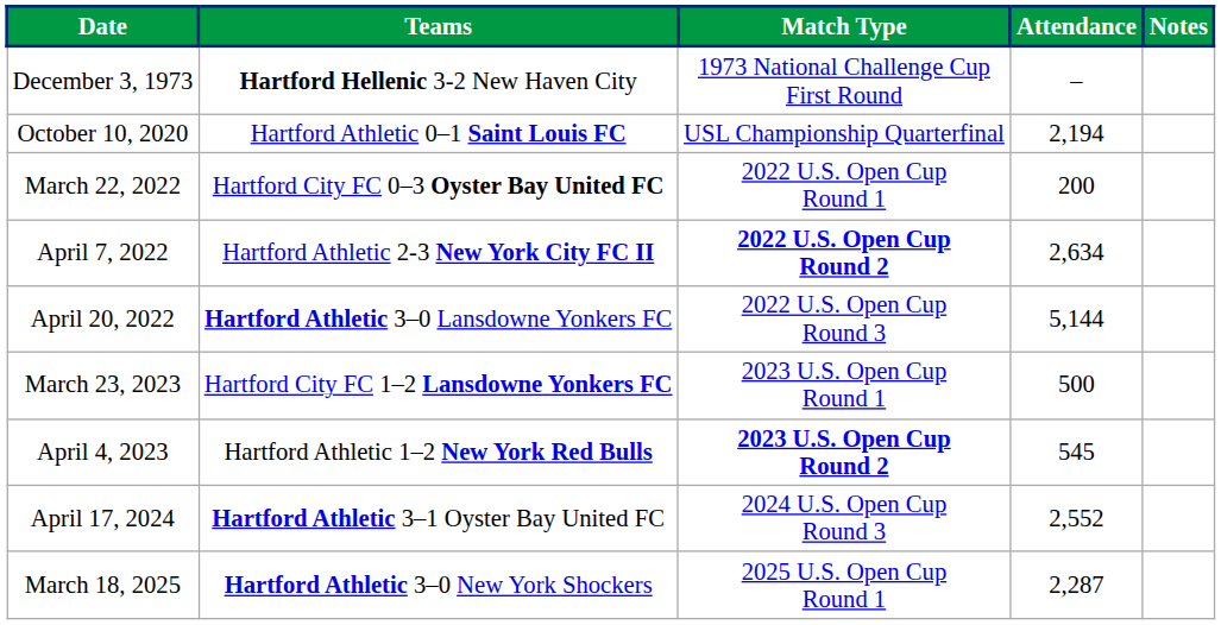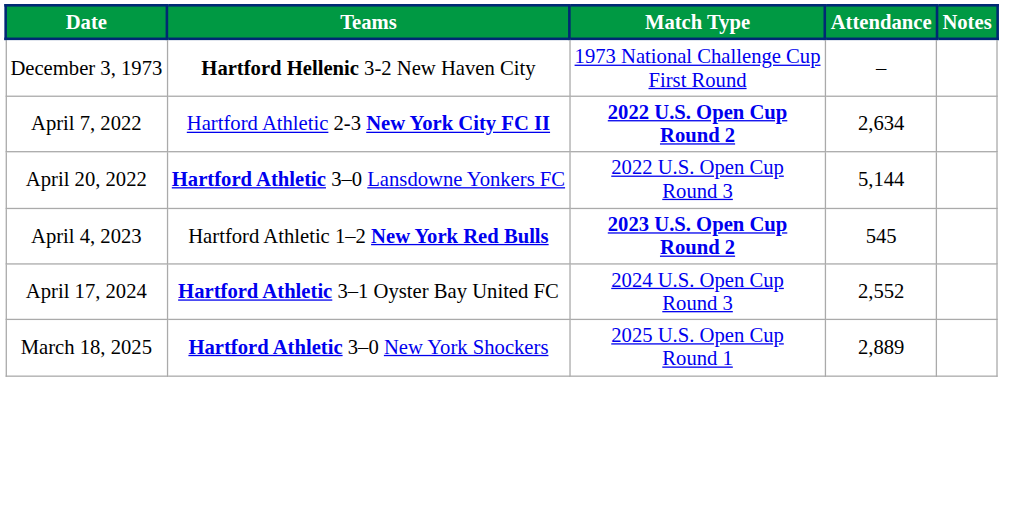 <table class="wikitable" align=center style="margin-left:15px; text-align:center; background:#ffffff;">
 <tr>
 <th style="background:#009943; color:white; border:2px solid #002974; text-align:center;">Date</th>
 <th style="background:#009943; color:white; border:2px solid #002974; text-align:center;">Teams</th>
 <th style="background:#009943; color:white; border:2px solid #002974; text-align:center;">Match Type</th>
 <th style="background:#009943; color:white; border:2px solid #002974; text-align:center;">Attendance</th>
 <th style="background:#009943; color:white; border:2px solid #002974; text-align:center;">Notes</th>
 </tr>
 <tr>
 <td>December 3, 1973</td>
 <td><strong>Hartford Hellenic</strong>  3-2  New Haven City</td>
 <td><a href='#'>1973 National Challenge Cup<br>First Round</a></td>
 <td>–</td>
 <td></td>
 </tr>
 <tr>
-<td>October 10, 2020</td>
-<td><a href='#'>Hartford Athletic</a>  0–1  <strong><a href='#'>Saint Louis FC</a></strong></td>
-<td><a href='#'>USL Championship Quarterfinal</a></td>
-<td>2,194</td>
-<td></td>
-</tr>
-<tr>
-<td>March 22, 2022</td>
-<td><a href='#'>Hartford City FC</a>  0–3  <strong>Oyster Bay United FC</strong></td>
-<td><a href='#'>2022 U.S. Open Cup<br>Round 1</a></td>
-<td>200</td>
-<td></td>
-</tr>
-<tr>
 <td>April 7, 2022</td>
 <td><a href='#'>Hartford Athletic</a>  2-3  <strong><a href='#'>New York City FC II</a></strong></td>
 <td><strong><a href='#'>2022 U.S. Open Cup<br>Round 2</a></strong></td>
 <td>2,634</td>
 <td></td>
 </tr>
 <tr>
 <td>April 20, 2022</td>
 <td><strong><a href='#'>Hartford Athletic</a></strong>  3–0  <a href='#'>Lansdowne Yonkers FC</a></td>
 <td><a href='#'>2022 U.S. Open Cup<br>Round 3</a></td>
 <td>5,144</td>
-<td></td>
-</tr>
-<tr>
-<td>March 23, 2023</td>
-<td><a href='#'>Hartford City FC</a>  1–2  <strong><a href='#'>Lansdowne Yonkers FC</a></strong></td>
-<td><a href='#'>2023 U.S. Open Cup<br>Round 1</a></td>
-<td>500</td>
 <td></td>
 </tr>
 <tr>
 <td>April 4, 2023</td>
 <td>Hartford Athletic  1–2  <strong><a href='#'>New York Red Bulls</a></strong></td>
 <td><strong><a href='#'>2023 U.S. Open Cup<br>Round 2</a></strong></td>
 <td>545</td>
 <td></td>
 </tr>
 <tr>
 <td>April 17, 2024</td>
 <td><strong><a href='#'>Hartford Athletic</a></strong>  3–1  Oyster Bay United FC</td>
 <td><a href='#'>2024 U.S. Open Cup<br>Round 3</a></td>
 <td>2,552</td>
 <td></td>
 </tr>
 <tr>
 <td>March 18, 2025</td>
 <td><strong><a href='#'>Hartford Athletic</a></strong>  3–0  <a href='#'>New York Shockers</a></td>
 <td><a href='#'>2025 U.S. Open Cup <br>Round 1</a></td>
-<td>2,287</td>
+<td>2,889</td>
 <td></td>
 </tr>
 </table>
